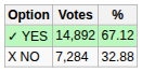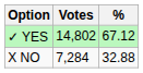 <table class="wikitable">
 <tr>
 <th>Option</th>
 <th>Votes</th>
 <th>%</th>
 </tr>
 <tr>
 <td style=background:#bbf8be>✓ YES</td>
-<td style=background:#bbf8be>14,892</td>
+<td style=background:#bbf8be>14,802</td>
 <td style=background:#bbf8be>67.12</td>
 </tr>
 <tr>
 <td>X NO</td>
 <td>7,284</td>
 <td>32.88</td>
 </tr>
 </table>
